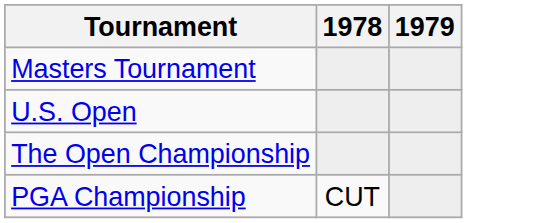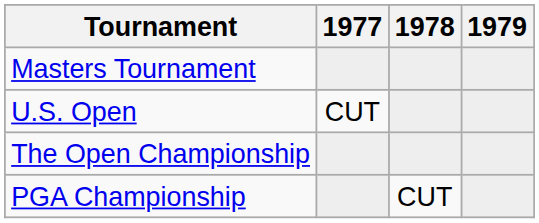 <table class="wikitable" style="font-size:95%;text-align:center;">
 <tr>
 <th>Tournament</th>
+<th>1977</th>
 <th>1978</th>
 <th>1979</th>
 </tr>
 <tr>
 <td align=left><a href='#'>Masters Tournament</a></td>
 <td style="background:#eeeeee;"></td>
 <td style="background:#eeeeee;"></td>
+<td style="background:#eeeeee;"></td>
 </tr>
 <tr>
 <td align=left><a href='#'>U.S. Open</a></td>
+<td>CUT</td>
 <td style="background:#eeeeee;"></td>
 <td style="background:#eeeeee;"></td>
 </tr>
 <tr>
 <td align=left><a href='#'>The Open Championship</a></td>
 <td style="background:#eeeeee;"></td>
 <td style="background:#eeeeee;"></td>
+<td style="background:#eeeeee;"></td>
 </tr>
 <tr>
 <td align=left><a href='#'>PGA Championship</a></td>
+<td style="background:#eeeeee;"></td>
 <td>CUT</td>
 <td style="background:#eeeeee;"></td>
 </tr>
 </table>
